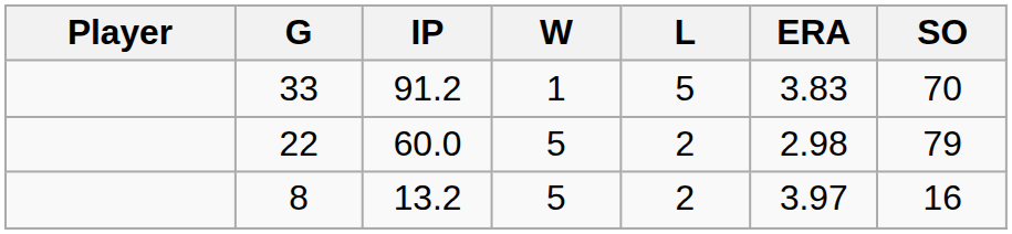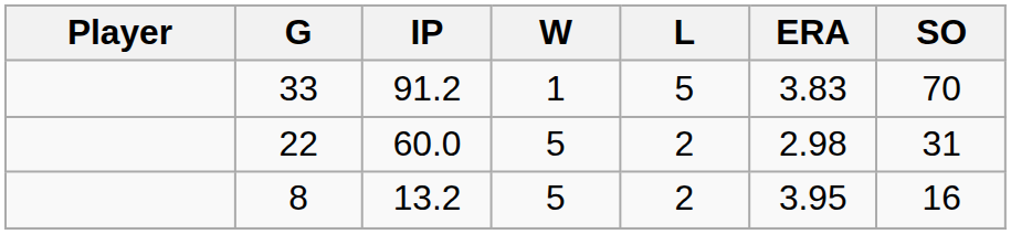 <table class="wikitable sortable">
 <tr>
 <th bgcolor="#DDDDFF" width="16%">Player</th>
 <th bgcolor="#DDDDFF" width="9%">G</th>
 <th bgcolor="#DDDDFF" width="9%">IP</th>
 <th bgcolor="#DDDDFF" width="9%">W</th>
 <th bgcolor="#DDDDFF" width="9%">L</th>
 <th bgcolor="#DDDDFF" width="9%">ERA</th>
 <th bgcolor="#DDDDFF" width="9%">SO</th>
 </tr>
 <tr align="center">
 <td></td>
 <td>33</td>
 <td>91.2</td>
 <td>1</td>
 <td>5</td>
 <td>3.83</td>
 <td>70</td>
 </tr>
 <tr align="center">
 <td></td>
 <td>22</td>
 <td>60.0</td>
 <td>5</td>
 <td>2</td>
 <td>2.98</td>
-<td>79</td>
+<td>31</td>
 </tr>
 <tr align="center">
 <td></td>
 <td>8</td>
 <td>13.2</td>
 <td>5</td>
 <td>2</td>
-<td>3.97</td>
+<td>3.95</td>
 <td>16</td>
 </tr>
 <tr align="center">
 </tr>
 </table>
